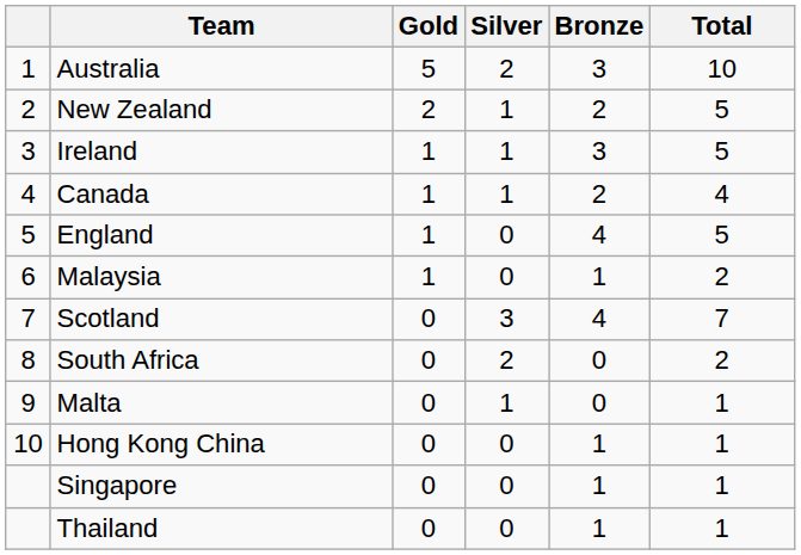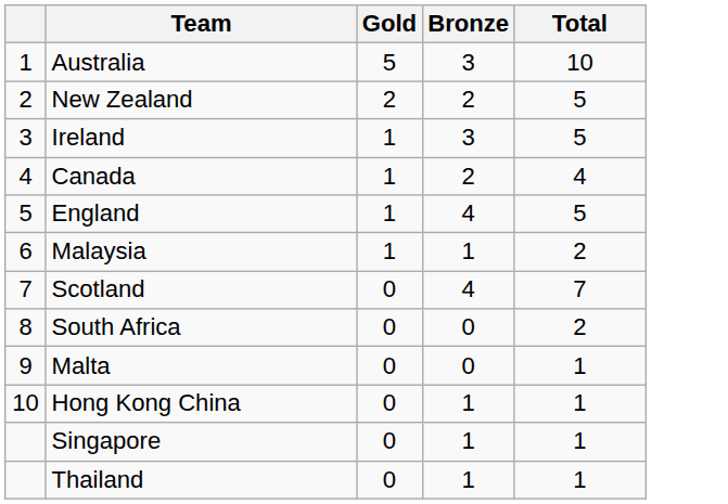 <table class="wikitable" style="font-size: 100%">
 <tr>
 <th width="20"></th>
 <th width="200">Team</th>
 <th width="20">Gold</th>
-<th width="20">Silver</th>
 <th width="20">Bronze</th>
 <th width="80">Total</th>
 </tr>
 <tr align="center">
 <td>1</td>
 <td align="left"> Australia</td>
 <td>5</td>
-<td>2</td>
 <td>3</td>
 <td>10</td>
 </tr>
 <tr align="center">
 <td>2</td>
 <td align="left"> New Zealand</td>
 <td>2</td>
-<td>1</td>
 <td>2</td>
 <td>5</td>
 </tr>
 <tr align="center">
 <td>3</td>
 <td align="left"> Ireland</td>
-<td>1</td>
 <td>1</td>
 <td>3</td>
 <td>5</td>
 </tr>
 <tr align="center">
 <td>4</td>
 <td align="left"> Canada</td>
 <td>1</td>
-<td>1</td>
 <td>2</td>
 <td>4</td>
 </tr>
 <tr align="center">
 <td>5</td>
 <td align="left"> England</td>
 <td>1</td>
-<td>0</td>
 <td>4</td>
 <td>5</td>
 </tr>
 <tr align="center">
 <td>6</td>
 <td align="left"> Malaysia</td>
 <td>1</td>
-<td>0</td>
 <td>1</td>
 <td>2</td>
 </tr>
 <tr align="center">
 <td>7</td>
 <td align="left"> Scotland</td>
 <td>0</td>
-<td>3</td>
 <td>4</td>
 <td>7</td>
 </tr>
 <tr align="center">
 <td>8</td>
 <td align="left"> South Africa</td>
 <td>0</td>
-<td>2</td>
 <td>0</td>
 <td>2</td>
 </tr>
 <tr align="center">
 <td>9</td>
 <td align="left"> Malta</td>
 <td>0</td>
-<td>1</td>
 <td>0</td>
 <td>1</td>
 </tr>
 <tr align="center">
 <td>10</td>
 <td align="left"> Hong Kong China</td>
-<td>0</td>
 <td>0</td>
 <td>1</td>
 <td>1</td>
 </tr>
 <tr align="center">
 <td></td>
 <td align="left"> Singapore</td>
 <td>0</td>
-<td>0</td>
 <td>1</td>
 <td>1</td>
 </tr>
 <tr align="center">
 <td></td>
 <td align="left"> Thailand</td>
 <td>0</td>
-<td>0</td>
 <td>1</td>
 <td>1</td>
 </tr>
 </table>
